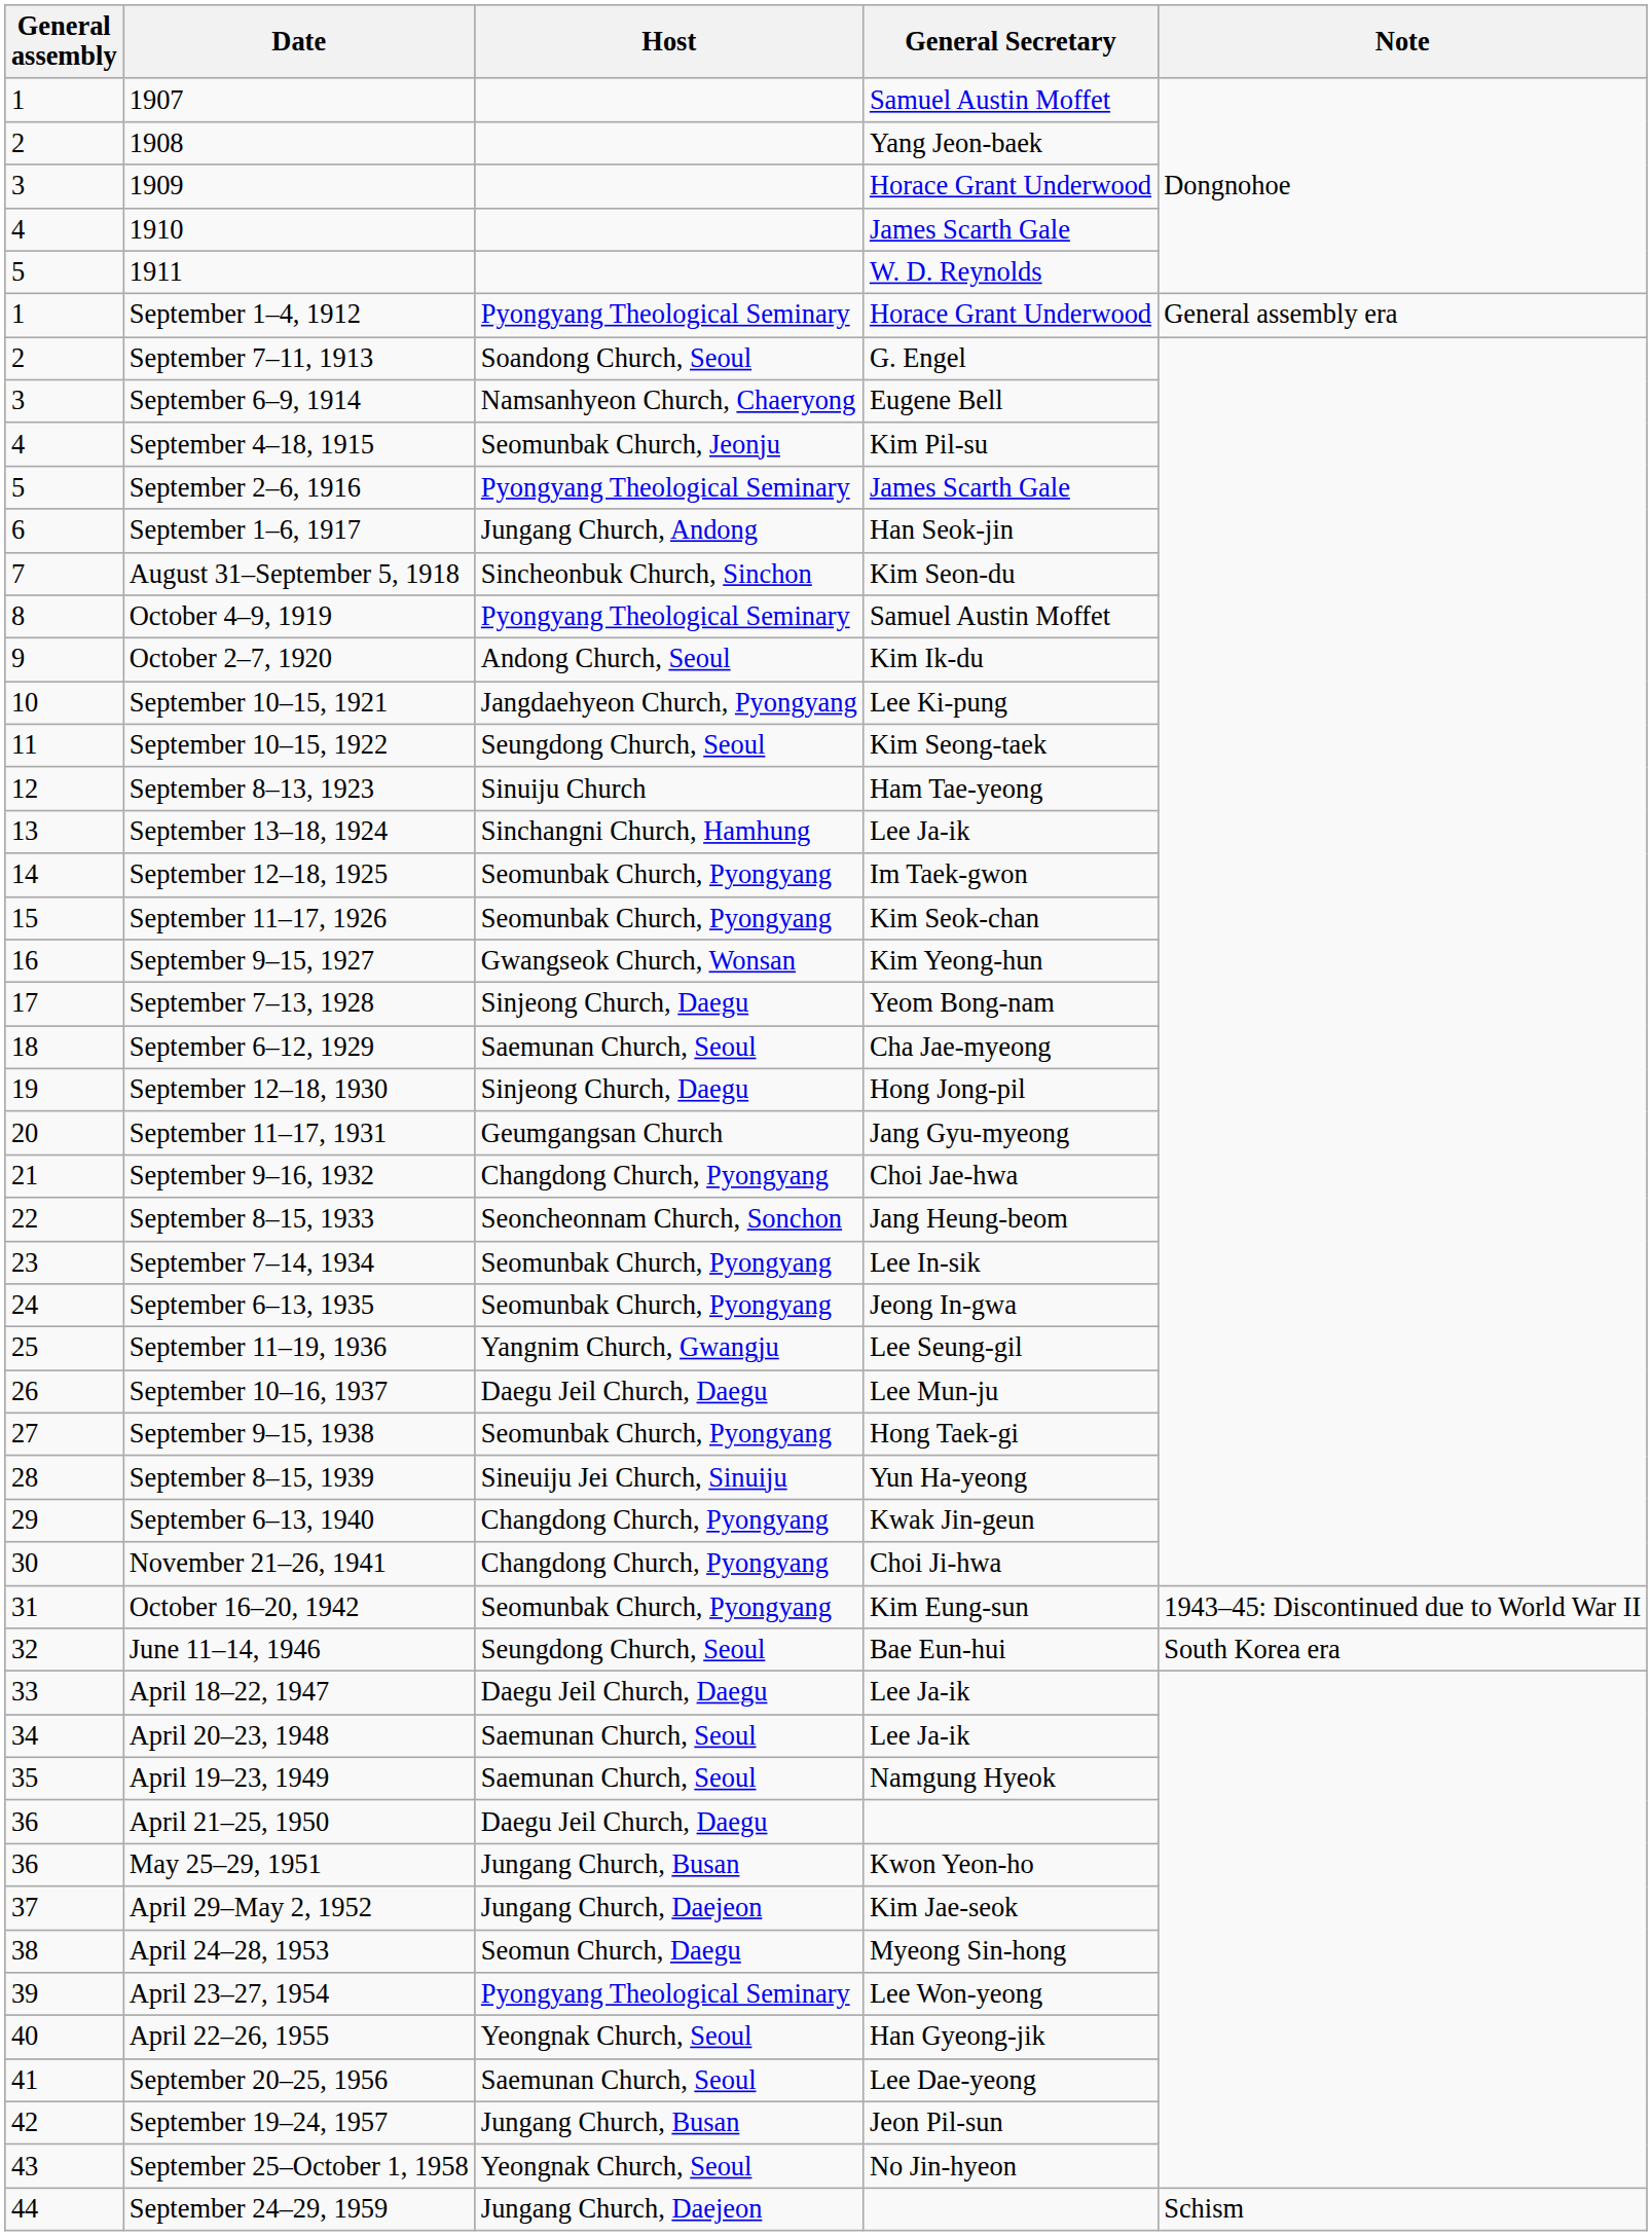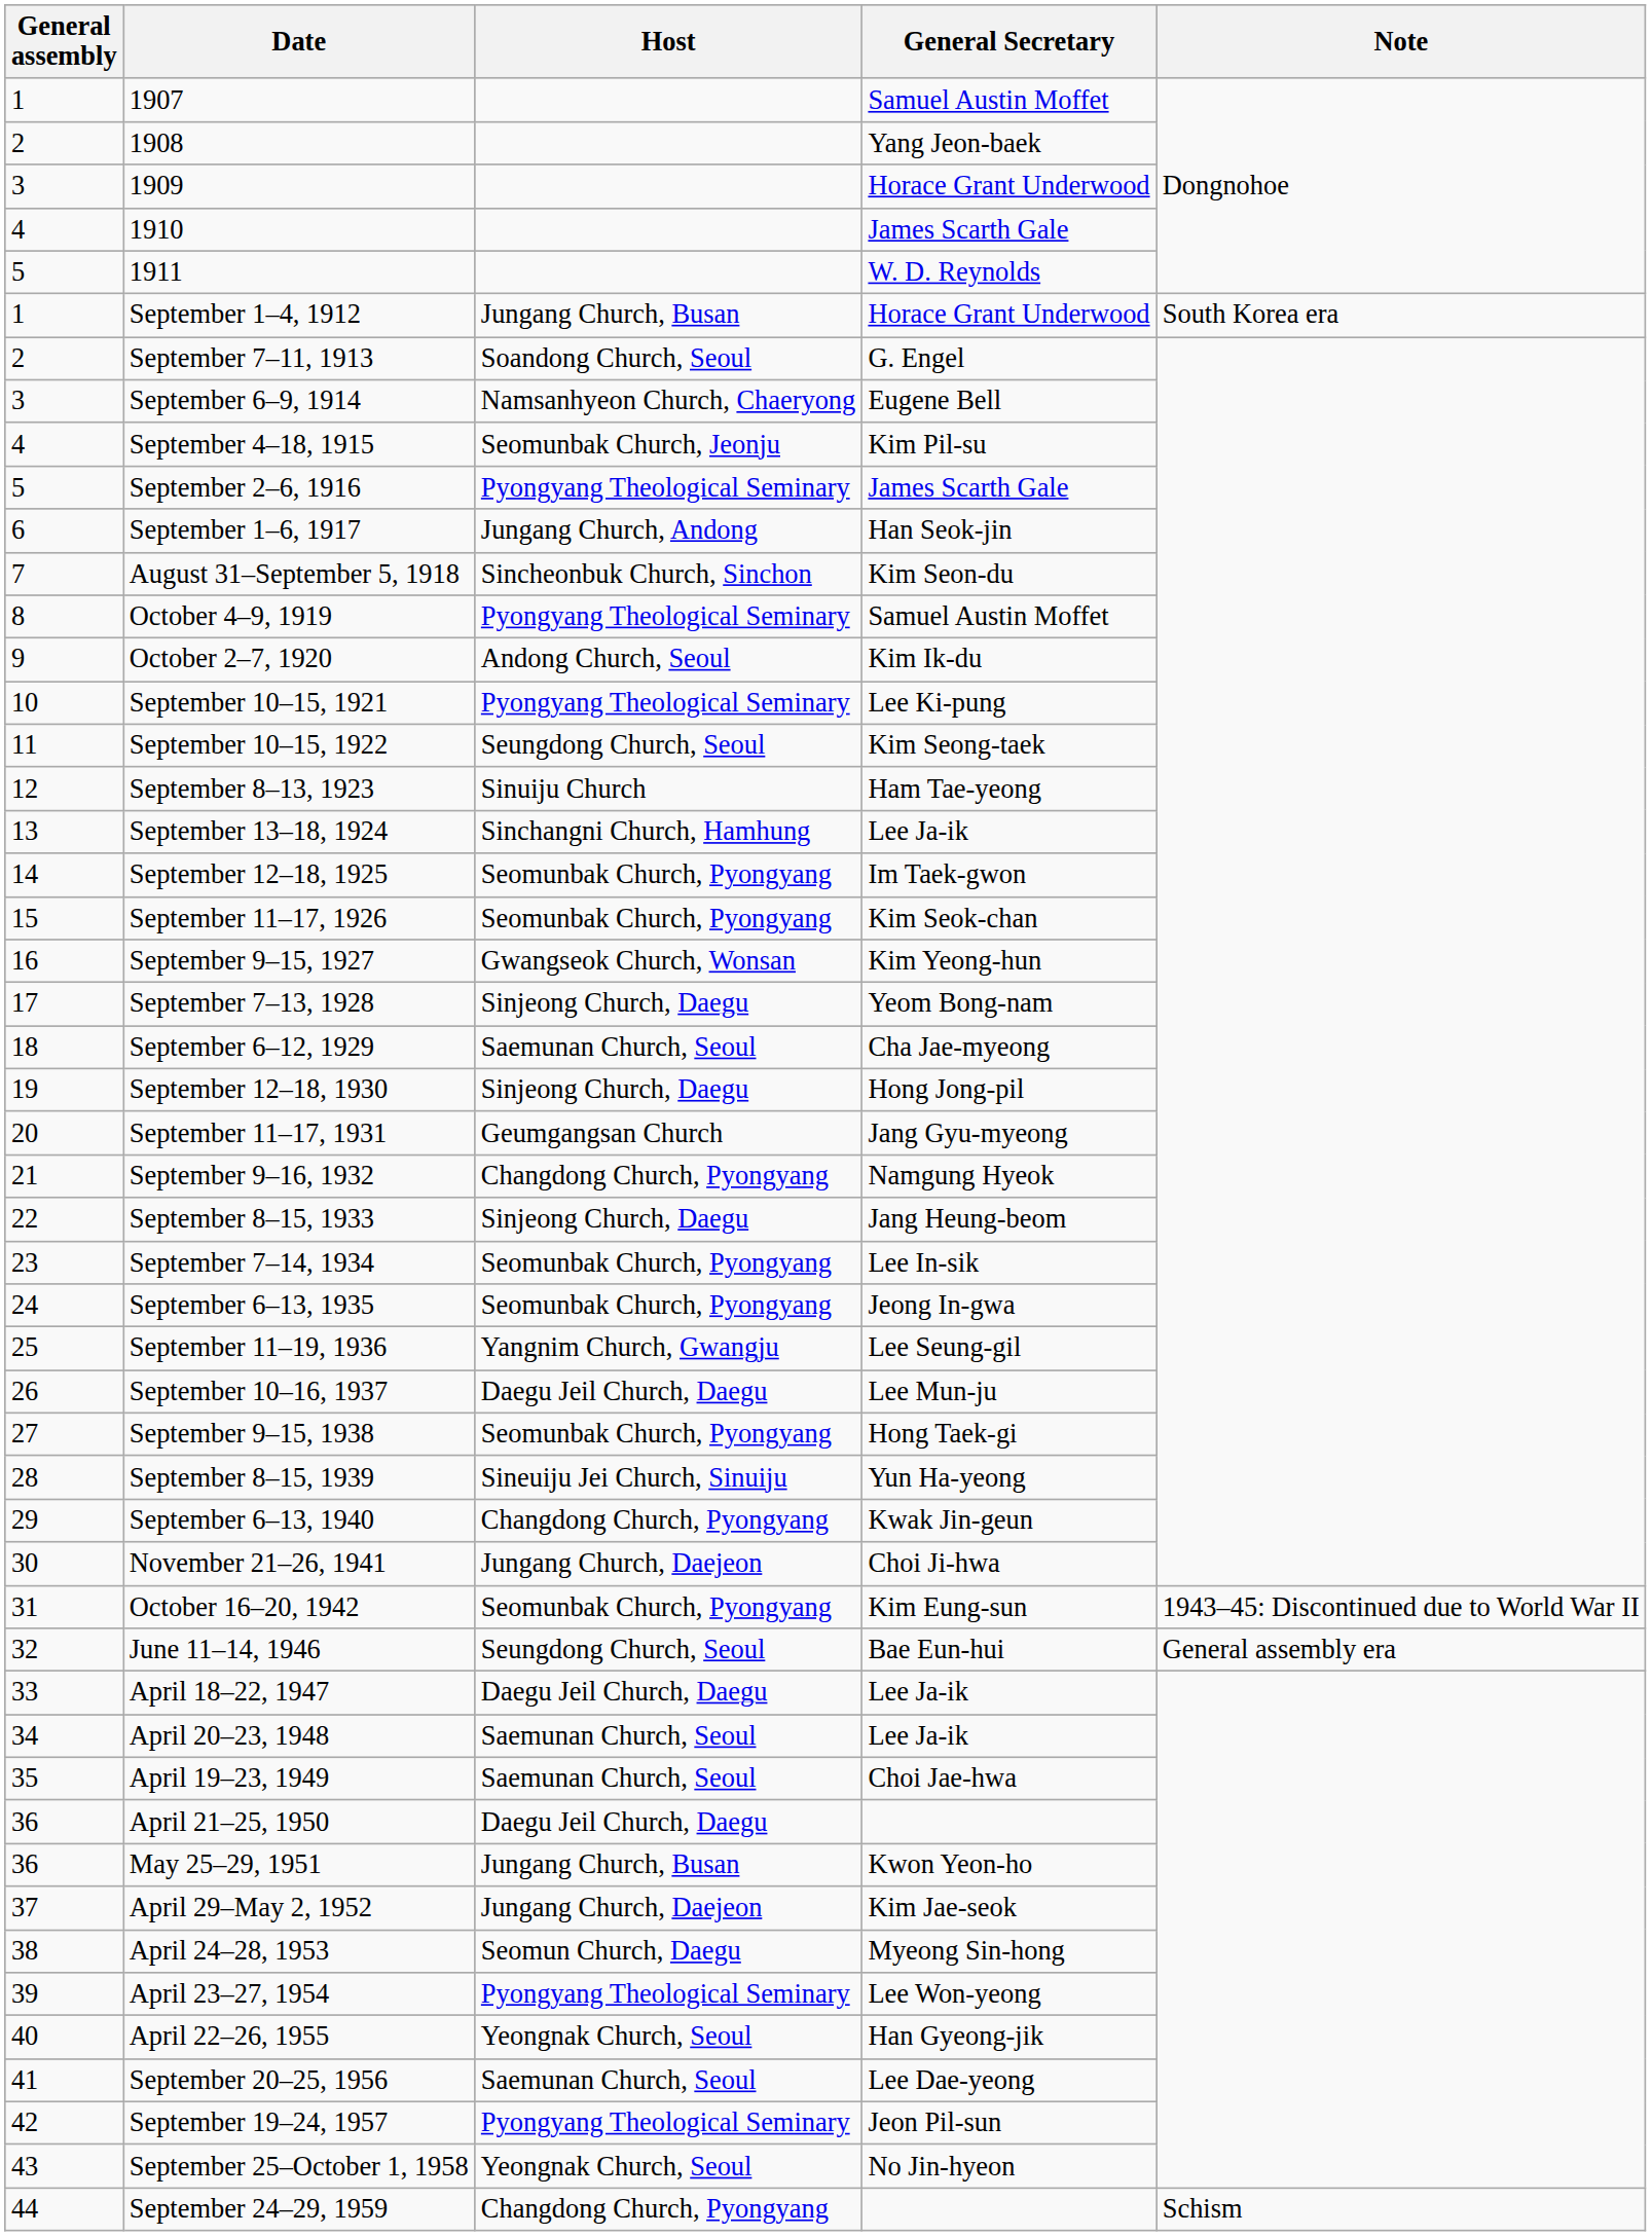 <table class="wikitable">
 <tr>
 <th>General <br>assembly</th>
 <th>Date</th>
 <th>Host</th>
 <th>General Secretary</th>
 <th>Note</th>
 </tr>
 <tr>
 <td>1</td>
 <td>1907</td>
 <td></td>
 <td><a href='#'>Samuel Austin Moffet</a></td>
 <td rowspan=5>Dongnohoe</td>
 </tr>
 <tr>
 <td>2</td>
 <td>1908</td>
 <td></td>
 <td>Yang Jeon-baek</td>
 </tr>
 <tr>
 <td>3</td>
 <td>1909</td>
 <td></td>
 <td><a href='#'>Horace Grant Underwood</a></td>
 </tr>
 <tr>
 <td>4</td>
 <td>1910</td>
 <td></td>
 <td><a href='#'>James Scarth Gale</a></td>
 </tr>
 <tr>
 <td>5</td>
 <td>1911</td>
 <td></td>
 <td><a href='#'>W. D. Reynolds</a></td>
 </tr>
 <tr>
 <td>1</td>
 <td>September 1–4, 1912</td>
-<td><a href='#'>Pyongyang Theological Seminary</a></td>
+<td>Jungang Church, <a href='#'>Busan</a></td>
 <td><a href='#'>Horace Grant Underwood</a></td>
-<td>General assembly era</td>
+<td>South Korea era</td>
 </tr>
 <tr>
 <td>2</td>
 <td>September 7–11, 1913</td>
 <td>Soandong Church, <a href='#'>Seoul</a></td>
 <td>G. Engel</td>
 </tr>
 <tr>
 <td>3</td>
 <td>September 6–9, 1914</td>
 <td>Namsanhyeon Church, <a href='#'>Chaeryong</a></td>
 <td>Eugene Bell</td>
 </tr>
 <tr>
 <td>4</td>
 <td>September 4–18, 1915</td>
 <td>Seomunbak Church, <a href='#'>Jeonju</a></td>
 <td>Kim Pil-su</td>
 </tr>
 <tr>
 <td>5</td>
 <td>September 2–6, 1916</td>
 <td><a href='#'>Pyongyang Theological Seminary</a></td>
 <td><a href='#'>James Scarth Gale</a></td>
 </tr>
 <tr>
 <td>6</td>
 <td>September 1–6, 1917</td>
 <td>Jungang Church, <a href='#'>Andong</a></td>
 <td>Han Seok-jin</td>
 </tr>
 <tr>
 <td>7</td>
 <td>August 31–September 5, 1918</td>
 <td>Sincheonbuk Church, <a href='#'>Sinchon</a></td>
 <td>Kim Seon-du</td>
 </tr>
 <tr>
 <td>8</td>
 <td>October 4–9, 1919</td>
 <td><a href='#'>Pyongyang Theological Seminary</a></td>
 <td>Samuel Austin Moffet</td>
 </tr>
 <tr>
 <td>9</td>
 <td>October 2–7, 1920</td>
 <td>Andong Church, <a href='#'>Seoul</a></td>
 <td>Kim Ik-du</td>
 </tr>
 <tr>
 <td>10</td>
 <td>September 10–15, 1921</td>
-<td>Jangdaehyeon Church, <a href='#'>Pyongyang</a></td>
+<td><a href='#'>Pyongyang Theological Seminary</a></td>
 <td>Lee Ki-pung</td>
 </tr>
 <tr>
 <td>11</td>
 <td>September 10–15, 1922</td>
 <td>Seungdong Church, <a href='#'>Seoul</a></td>
 <td>Kim Seong-taek</td>
 </tr>
 <tr>
 <td>12</td>
 <td>September 8–13, 1923</td>
 <td>Sinuiju Church</td>
 <td>Ham Tae-yeong</td>
 </tr>
 <tr>
 <td>13</td>
 <td>September 13–18, 1924</td>
 <td>Sinchangni Church, <a href='#'>Hamhung</a></td>
 <td>Lee Ja-ik</td>
 </tr>
 <tr>
 <td>14</td>
 <td>September 12–18, 1925</td>
 <td>Seomunbak Church, <a href='#'>Pyongyang</a></td>
 <td>Im Taek-gwon</td>
 </tr>
 <tr>
 <td>15</td>
 <td>September 11–17, 1926</td>
 <td>Seomunbak Church, <a href='#'>Pyongyang</a></td>
 <td>Kim Seok-chan</td>
 </tr>
 <tr>
 <td>16</td>
 <td>September 9–15, 1927</td>
 <td>Gwangseok Church, <a href='#'>Wonsan</a></td>
 <td>Kim Yeong-hun</td>
 </tr>
 <tr>
 <td>17</td>
 <td>September 7–13, 1928</td>
 <td>Sinjeong Church, <a href='#'>Daegu</a></td>
 <td>Yeom Bong-nam</td>
 </tr>
 <tr>
 <td>18</td>
 <td>September 6–12, 1929</td>
 <td>Saemunan Church, <a href='#'>Seoul</a></td>
 <td>Cha Jae-myeong</td>
 </tr>
 <tr>
 <td>19</td>
 <td>September 12–18, 1930</td>
 <td>Sinjeong Church, <a href='#'>Daegu</a></td>
 <td>Hong Jong-pil</td>
 </tr>
 <tr>
 <td>20</td>
 <td>September 11–17, 1931</td>
 <td>Geumgangsan Church</td>
 <td>Jang Gyu-myeong</td>
 </tr>
 <tr>
 <td>21</td>
 <td>September 9–16, 1932</td>
 <td>Changdong Church, <a href='#'>Pyongyang</a></td>
-<td>Choi Jae-hwa</td>
+<td>Namgung Hyeok</td>
 </tr>
 <tr>
 <td>22</td>
 <td>September 8–15, 1933</td>
-<td>Seoncheonnam Church, <a href='#'>Sonchon</a></td>
+<td>Sinjeong Church, <a href='#'>Daegu</a></td>
 <td>Jang Heung-beom</td>
 </tr>
 <tr>
 <td>23</td>
 <td>September 7–14, 1934</td>
 <td>Seomunbak Church, <a href='#'>Pyongyang</a></td>
 <td>Lee In-sik</td>
 </tr>
 <tr>
 <td>24</td>
 <td>September 6–13, 1935</td>
 <td>Seomunbak Church, <a href='#'>Pyongyang</a></td>
 <td>Jeong In-gwa</td>
 </tr>
 <tr>
 <td>25</td>
 <td>September 11–19, 1936</td>
 <td>Yangnim Church, <a href='#'>Gwangju</a></td>
 <td>Lee Seung-gil</td>
 </tr>
 <tr>
 <td>26</td>
 <td>September 10–16, 1937</td>
 <td>Daegu Jeil Church, <a href='#'>Daegu</a></td>
 <td>Lee Mun-ju</td>
 </tr>
 <tr>
 <td>27</td>
 <td>September 9–15, 1938</td>
 <td>Seomunbak Church, <a href='#'>Pyongyang</a></td>
 <td>Hong Taek-gi</td>
 </tr>
 <tr>
 <td>28</td>
 <td>September 8–15, 1939</td>
 <td>Sineuiju Jei Church, <a href='#'>Sinuiju</a></td>
 <td>Yun Ha-yeong</td>
 </tr>
 <tr>
 <td>29</td>
 <td>September 6–13, 1940</td>
 <td>Changdong Church, <a href='#'>Pyongyang</a></td>
 <td>Kwak Jin-geun</td>
 </tr>
 <tr>
 <td>30</td>
 <td>November 21–26, 1941</td>
-<td>Changdong Church, <a href='#'>Pyongyang</a></td>
+<td>Jungang Church, <a href='#'>Daejeon</a></td>
 <td>Choi Ji-hwa</td>
 </tr>
 <tr>
 <td>31</td>
 <td>October 16–20, 1942</td>
 <td>Seomunbak Church, <a href='#'>Pyongyang</a></td>
 <td>Kim Eung-sun</td>
 <td colspan=5>1943–45: Discontinued due to World War II</td>
 </tr>
 <tr>
 <td>32</td>
 <td>June 11–14, 1946</td>
 <td>Seungdong Church, <a href='#'>Seoul</a></td>
 <td>Bae Eun-hui</td>
-<td>South Korea era</td>
+<td>General assembly era</td>
 </tr>
 <tr>
 <td>33</td>
 <td>April 18–22, 1947</td>
 <td>Daegu Jeil Church, <a href='#'>Daegu</a></td>
 <td>Lee Ja-ik</td>
 </tr>
 <tr>
 <td>34</td>
 <td>April 20–23, 1948</td>
 <td>Saemunan Church, <a href='#'>Seoul</a></td>
 <td>Lee Ja-ik</td>
 </tr>
 <tr>
 <td>35</td>
 <td>April 19–23, 1949</td>
 <td>Saemunan Church, <a href='#'>Seoul</a></td>
-<td>Namgung Hyeok</td>
+<td>Choi Jae-hwa</td>
 </tr>
 <tr>
 <td>36</td>
 <td>April 21–25, 1950</td>
 <td>Daegu Jeil Church, <a href='#'>Daegu</a></td>
 <td></td>
 </tr>
 <tr>
 <td>36</td>
 <td>May 25–29, 1951</td>
 <td>Jungang Church, <a href='#'>Busan</a></td>
 <td>Kwon Yeon-ho</td>
 </tr>
 <tr>
 <td>37</td>
 <td>April 29–May 2, 1952</td>
 <td>Jungang Church, <a href='#'>Daejeon</a></td>
 <td>Kim Jae-seok</td>
 </tr>
 <tr>
 <td>38</td>
 <td>April 24–28, 1953</td>
 <td>Seomun Church, <a href='#'>Daegu</a></td>
 <td>Myeong Sin-hong</td>
 </tr>
 <tr>
 <td>39</td>
 <td>April 23–27, 1954</td>
 <td><a href='#'>Pyongyang Theological Seminary</a></td>
 <td>Lee Won-yeong</td>
 </tr>
 <tr>
 <td>40</td>
 <td>April 22–26, 1955</td>
 <td>Yeongnak Church, <a href='#'>Seoul</a></td>
 <td>Han Gyeong-jik</td>
 </tr>
 <tr>
 <td>41</td>
 <td>September 20–25, 1956</td>
 <td>Saemunan Church, <a href='#'>Seoul</a></td>
 <td>Lee Dae-yeong</td>
 </tr>
 <tr>
 <td>42</td>
 <td>September 19–24, 1957</td>
-<td>Jungang Church, <a href='#'>Busan</a></td>
+<td><a href='#'>Pyongyang Theological Seminary</a></td>
 <td>Jeon Pil-sun</td>
 </tr>
 <tr>
 <td>43</td>
 <td>September 25–October 1, 1958</td>
 <td>Yeongnak Church, <a href='#'>Seoul</a></td>
 <td>No Jin-hyeon</td>
 </tr>
 <tr>
 <td>44</td>
 <td>September 24–29, 1959</td>
-<td>Jungang Church, <a href='#'>Daejeon</a></td>
+<td>Changdong Church, <a href='#'>Pyongyang</a></td>
 <td></td>
 <td>Schism</td>
 </tr>
 </table>
